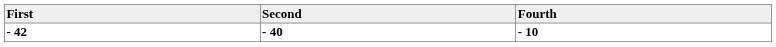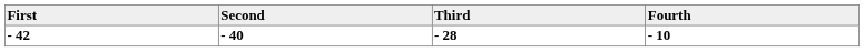 <table border=1 cellpadding=2 cellspacing=0 width=75% style="border-collapse:collapse">
 <tr align=left style="background:#efefef;">
 <th width=20%>First</th>
 <th width=20%>Second</th>
+<th width=20%>Third</th>
 <th width=20%>Fourth</th>
 </tr>
 <tr align=left>
 <td valign=top><strong> - 42</strong></td>
 <td valign=top><strong> - 40</strong></td>
+<td valign=top><strong> - 28</strong></td>
 <td valign=top><strong> - 10</strong></td>
 </tr>
 </table>
